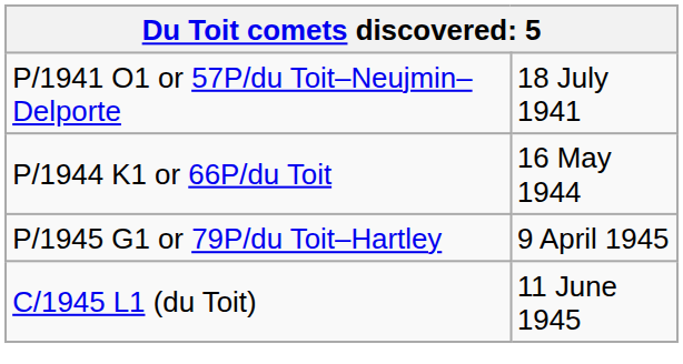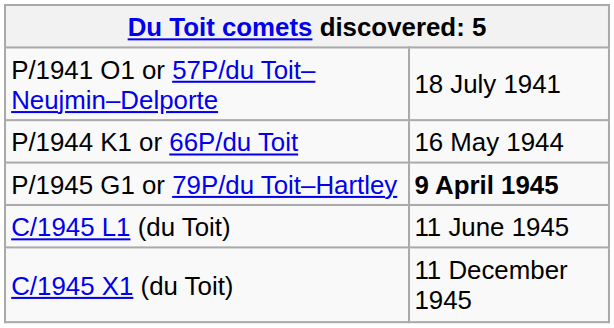 <table class="wikitable floatright" style="font-size: 0.8em; width: 300px;">
 <tr>
 <th colspan=2 style="white-space: nowrap;"><a href='#'>Du Toit comets</a> discovered: 5</th>
 </tr>
 <tr>
 <td>P/1941 O1 or <a href='#'>57P/du Toit–Neujmin–Delporte</a></td>
 <td>18 July 1941</td>
 </tr>
 <tr>
 <td>P/1944 K1 or <a href='#'>66P/du Toit</a></td>
 <td>16 May 1944</td>
 </tr>
 <tr>
 <td>P/1945 G1 or <a href='#'>79P/du Toit–Hartley</a></td>
-<td>9 April 1945</td>
+<td><strong>9 April 1945</strong></td>
 </tr>
 <tr>
 <td><a href='#'>C/1945 L1</a> (du Toit)</td>
 <td>11 June 1945</td>
 </tr>
+<tr>
+<td><a href='#'>C/1945 X1</a> (du Toit)</td>
+<td>11 December 1945</td>
+</tr>
 </table>
